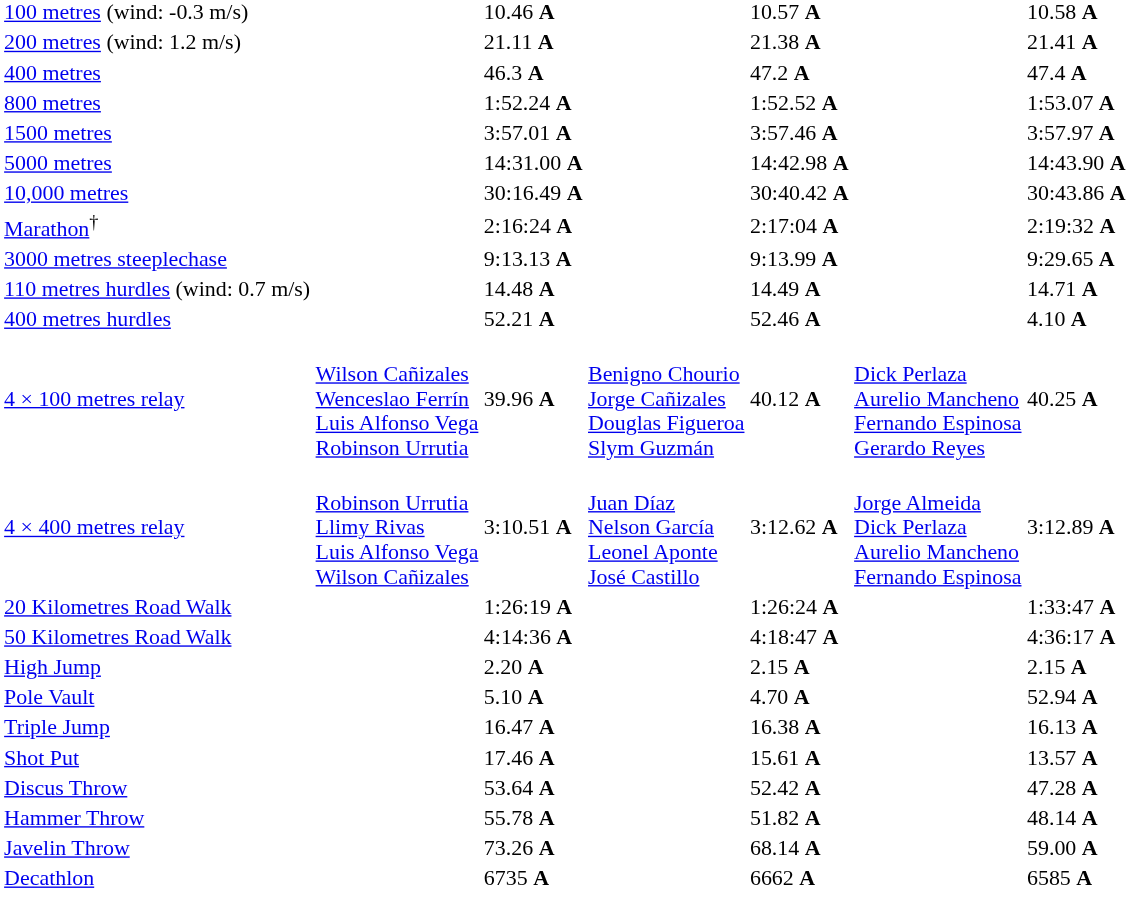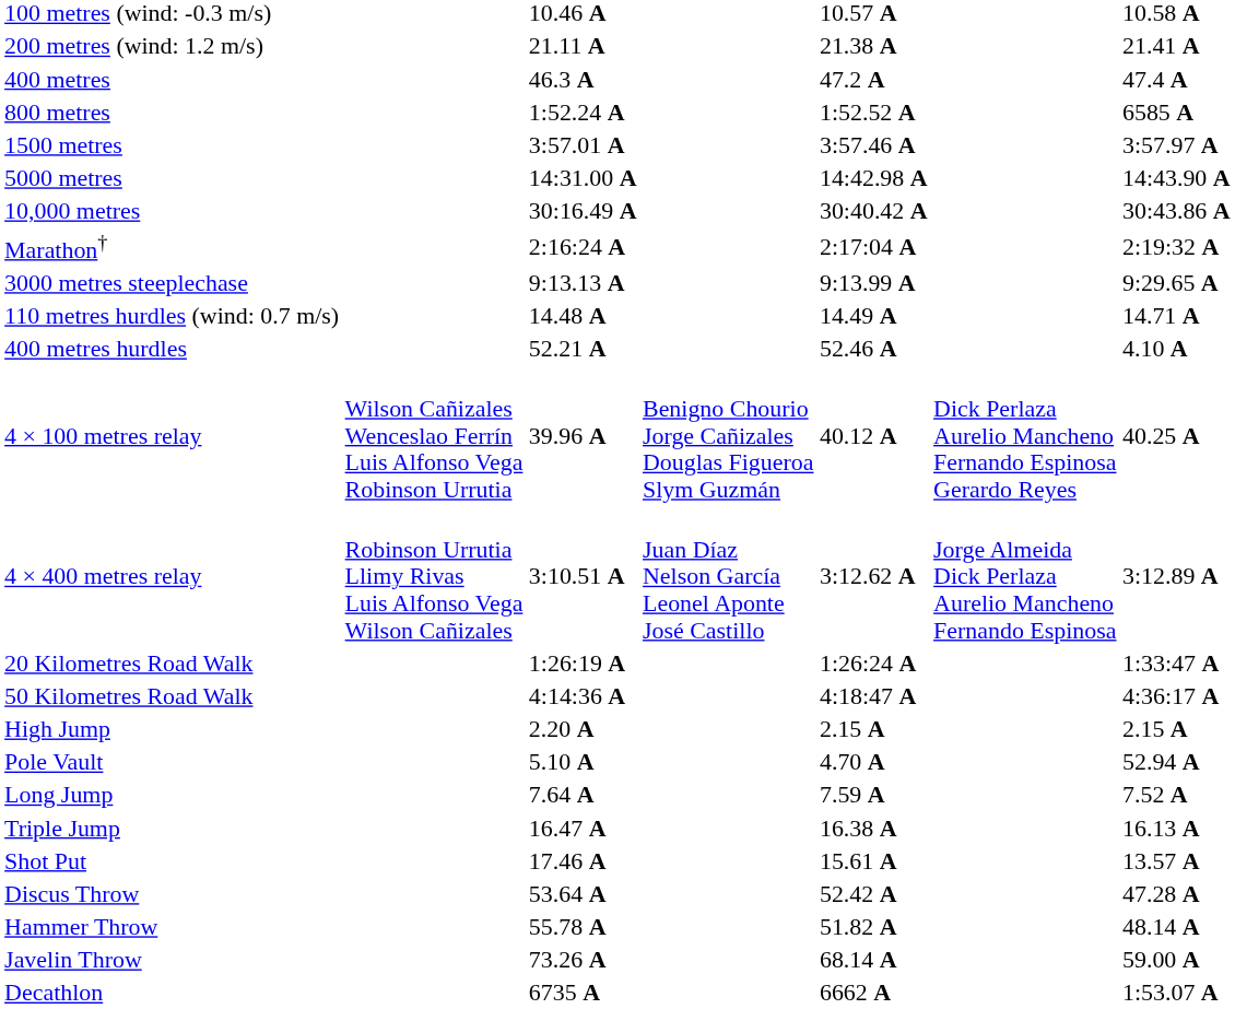 <table>
 <tr>
 <td><a href='#'>100 metres</a> (wind: -0.3 m/s)</td>
 <td></td>
 <td>10.46 <strong>A</strong></td>
 <td></td>
 <td>10.57 <strong>A</strong></td>
 <td></td>
 <td>10.58 <strong>A</strong></td>
 </tr>
 <tr>
 <td><a href='#'>200 metres</a> (wind: 1.2 m/s)</td>
 <td></td>
 <td>21.11 <strong>A</strong></td>
 <td></td>
 <td>21.38 <strong>A</strong></td>
 <td></td>
 <td>21.41 <strong>A</strong></td>
 </tr>
 <tr>
 <td><a href='#'>400 metres</a></td>
 <td></td>
 <td>46.3 <strong>A</strong></td>
 <td></td>
 <td>47.2 <strong>A</strong></td>
 <td></td>
 <td>47.4 <strong>A</strong></td>
 </tr>
 <tr>
 <td><a href='#'>800 metres</a></td>
 <td></td>
 <td>1:52.24 <strong>A</strong></td>
 <td></td>
 <td>1:52.52 <strong>A</strong></td>
 <td></td>
-<td>1:53.07 <strong>A</strong></td>
+<td>6585 <strong>A</strong></td>
 </tr>
 <tr>
 <td><a href='#'>1500 metres</a></td>
 <td></td>
 <td>3:57.01 <strong>A</strong></td>
 <td></td>
 <td>3:57.46 <strong>A</strong></td>
 <td></td>
 <td>3:57.97 <strong>A</strong></td>
 </tr>
 <tr>
 <td><a href='#'>5000 metres</a></td>
 <td></td>
 <td>14:31.00 <strong>A</strong></td>
 <td></td>
 <td>14:42.98 <strong>A</strong></td>
 <td></td>
 <td>14:43.90 <strong>A</strong></td>
 </tr>
 <tr>
 <td><a href='#'>10,000 metres</a></td>
 <td></td>
 <td>30:16.49 <strong>A</strong></td>
 <td></td>
 <td>30:40.42 <strong>A</strong></td>
 <td></td>
 <td>30:43.86 <strong>A</strong></td>
 </tr>
 <tr>
 <td><a href='#'>Marathon</a><sup>†</sup></td>
 <td></td>
 <td>2:16:24 <strong>A</strong></td>
 <td></td>
 <td>2:17:04 <strong>A</strong></td>
 <td></td>
 <td>2:19:32 <strong>A</strong></td>
 </tr>
 <tr>
 <td><a href='#'>3000 metres steeplechase</a></td>
 <td></td>
 <td>9:13.13 <strong>A</strong></td>
 <td></td>
 <td>9:13.99 <strong>A</strong></td>
 <td></td>
 <td>9:29.65 <strong>A</strong></td>
 </tr>
 <tr>
 <td><a href='#'>110 metres hurdles</a> (wind: 0.7 m/s)</td>
 <td></td>
 <td>14.48 <strong>A</strong></td>
 <td></td>
 <td>14.49 <strong>A</strong></td>
 <td></td>
 <td>14.71 <strong>A</strong></td>
 </tr>
 <tr>
 <td><a href='#'>400 metres hurdles</a></td>
 <td></td>
 <td>52.21 <strong>A</strong></td>
 <td></td>
 <td>52.46 <strong>A</strong></td>
 <td></td>
 <td>4.10 <strong>A</strong></td>
 </tr>
 <tr>
 <td><a href='#'>4 × 100 metres relay</a></td>
 <td><br><a href='#'>Wilson Cañizales</a><br><a href='#'>Wenceslao Ferrín</a><br><a href='#'>Luis Alfonso Vega</a><br><a href='#'>Robinson Urrutia</a></td>
 <td>39.96 <strong>A</strong></td>
 <td><br><a href='#'>Benigno Chourio</a><br><a href='#'>Jorge Cañizales</a><br><a href='#'>Douglas Figueroa</a><br><a href='#'>Slym Guzmán</a></td>
 <td>40.12 <strong>A</strong></td>
 <td><br><a href='#'>Dick Perlaza</a><br><a href='#'>Aurelio Mancheno</a><br><a href='#'>Fernando Espinosa</a><br><a href='#'>Gerardo Reyes</a></td>
 <td>40.25 <strong>A</strong></td>
 </tr>
 <tr>
 <td><a href='#'>4 × 400 metres relay</a></td>
 <td><br><a href='#'>Robinson Urrutia</a><br><a href='#'>Llimy Rivas</a><br><a href='#'>Luis Alfonso Vega</a><br><a href='#'>Wilson Cañizales</a></td>
 <td>3:10.51 <strong>A</strong></td>
 <td><br><a href='#'>Juan Díaz</a><br><a href='#'>Nelson García</a><br><a href='#'>Leonel Aponte</a><br><a href='#'>José Castillo</a></td>
 <td>3:12.62 <strong>A</strong></td>
 <td><br><a href='#'>Jorge Almeida</a><br><a href='#'>Dick Perlaza</a><br><a href='#'>Aurelio Mancheno</a><br><a href='#'>Fernando Espinosa</a></td>
 <td>3:12.89 <strong>A</strong></td>
 </tr>
 <tr>
 <td><a href='#'>20 Kilometres Road Walk</a></td>
 <td></td>
 <td>1:26:19 <strong>A</strong></td>
 <td></td>
 <td>1:26:24 <strong>A</strong></td>
 <td></td>
 <td>1:33:47 <strong>A</strong></td>
 </tr>
 <tr>
 <td><a href='#'>50 Kilometres Road Walk</a></td>
 <td></td>
 <td>4:14:36 <strong>A</strong></td>
 <td></td>
 <td>4:18:47 <strong>A</strong></td>
 <td></td>
 <td>4:36:17 <strong>A</strong></td>
 </tr>
 <tr>
 <td><a href='#'>High Jump</a></td>
 <td></td>
 <td>2.20 <strong>A</strong></td>
 <td></td>
 <td>2.15 <strong>A</strong></td>
 <td></td>
 <td>2.15 <strong>A</strong></td>
 </tr>
 <tr>
 <td><a href='#'>Pole Vault</a></td>
 <td></td>
 <td>5.10 <strong>A</strong></td>
 <td></td>
 <td>4.70 <strong>A</strong></td>
 <td></td>
 <td>52.94 <strong>A</strong></td>
 </tr>
 <tr>
+<td><a href='#'>Long Jump</a></td>
+<td></td>
+<td>7.64 <strong>A</strong></td>
+<td></td>
+<td>7.59 <strong>A</strong></td>
+<td></td>
+<td>7.52 <strong>A</strong></td>
+</tr>
+<tr>
 <td><a href='#'>Triple Jump</a></td>
 <td></td>
 <td>16.47 <strong>A</strong></td>
 <td></td>
 <td>16.38 <strong>A</strong></td>
 <td></td>
 <td>16.13 <strong>A</strong></td>
 </tr>
 <tr>
 <td><a href='#'>Shot Put</a></td>
 <td></td>
 <td>17.46 <strong>A</strong></td>
 <td></td>
 <td>15.61 <strong>A</strong></td>
 <td></td>
 <td>13.57 <strong>A</strong></td>
 </tr>
 <tr>
 <td><a href='#'>Discus Throw</a></td>
 <td></td>
 <td>53.64 <strong>A</strong></td>
 <td></td>
 <td>52.42 <strong>A</strong></td>
 <td></td>
 <td>47.28 <strong>A</strong></td>
 </tr>
 <tr>
 <td><a href='#'>Hammer Throw</a></td>
 <td></td>
 <td>55.78 <strong>A</strong></td>
 <td></td>
 <td>51.82 <strong>A</strong></td>
 <td></td>
 <td>48.14 <strong>A</strong></td>
 </tr>
 <tr>
 <td><a href='#'>Javelin Throw</a></td>
 <td></td>
 <td>73.26 <strong>A</strong></td>
 <td></td>
 <td>68.14 <strong>A</strong></td>
 <td></td>
 <td>59.00 <strong>A</strong></td>
 </tr>
 <tr>
 <td><a href='#'>Decathlon</a></td>
 <td></td>
 <td>6735 <strong>A</strong></td>
 <td></td>
 <td>6662 <strong>A</strong></td>
 <td></td>
-<td>6585 <strong>A</strong></td>
+<td>1:53.07 <strong>A</strong></td>
 </tr>
 </table>
